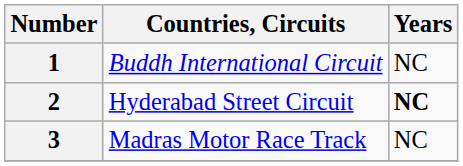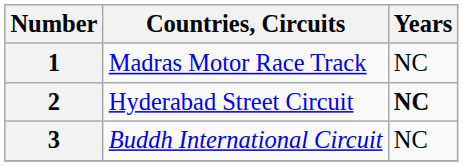 <table class="wikitable" style="text-align=center">
 <tr>
 <th>Number</th>
 <th>Countries, Circuits</th>
 <th>Years</th>
 </tr>
 <tr>
 <th>1</th>
-<td> <em><a href='#'>Buddh International Circuit</a></em></td>
+<td> <a href='#'>Madras Motor Race Track</a></td>
 <td>NC</td>
 </tr>
 <tr>
 <th>2</th>
 <td> <a href='#'>Hyderabad Street Circuit</a></td>
 <td><strong>NC</strong></td>
 </tr>
 <tr>
 <th>3</th>
-<td> <a href='#'>Madras Motor Race Track</a></td>
+<td> <em><a href='#'>Buddh International Circuit</a></em></td>
 <td>NC</td>
 </tr>
 <tr>
 </tr>
 </table>
